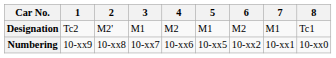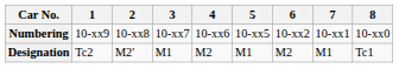 <table class="wikitable">
 <tr>
 <th>Car No.</th>
 <th>1</th>
 <th>2</th>
 <th>3</th>
 <th>4</th>
 <th>5</th>
 <th>6</th>
 <th>7</th>
 <th>8</th>
 </tr>
 <tr>
+<th>Numbering</th>
+<td>10-xx9</td>
+<td>10-xx8</td>
+<td>10-xx7</td>
+<td>10-xx6</td>
+<td>10-xx5</td>
+<td>10-xx2</td>
+<td>10-xx1</td>
+<td>10-xx0</td>
+</tr>
+<tr>
 <th>Designation</th>
 <td>Tc2</td>
 <td>M2'</td>
 <td>M1</td>
 <td>M2</td>
 <td>M1</td>
 <td>M2</td>
 <td>M1</td>
 <td>Tc1</td>
 </tr>
-<tr>
-<th>Numbering</th>
-<td>10-xx9</td>
-<td>10-xx8</td>
-<td>10-xx7</td>
-<td>10-xx6</td>
-<td>10-xx5</td>
-<td>10-xx2</td>
-<td>10-xx1</td>
-<td>10-xx0</td>
-</tr>
 </table>
